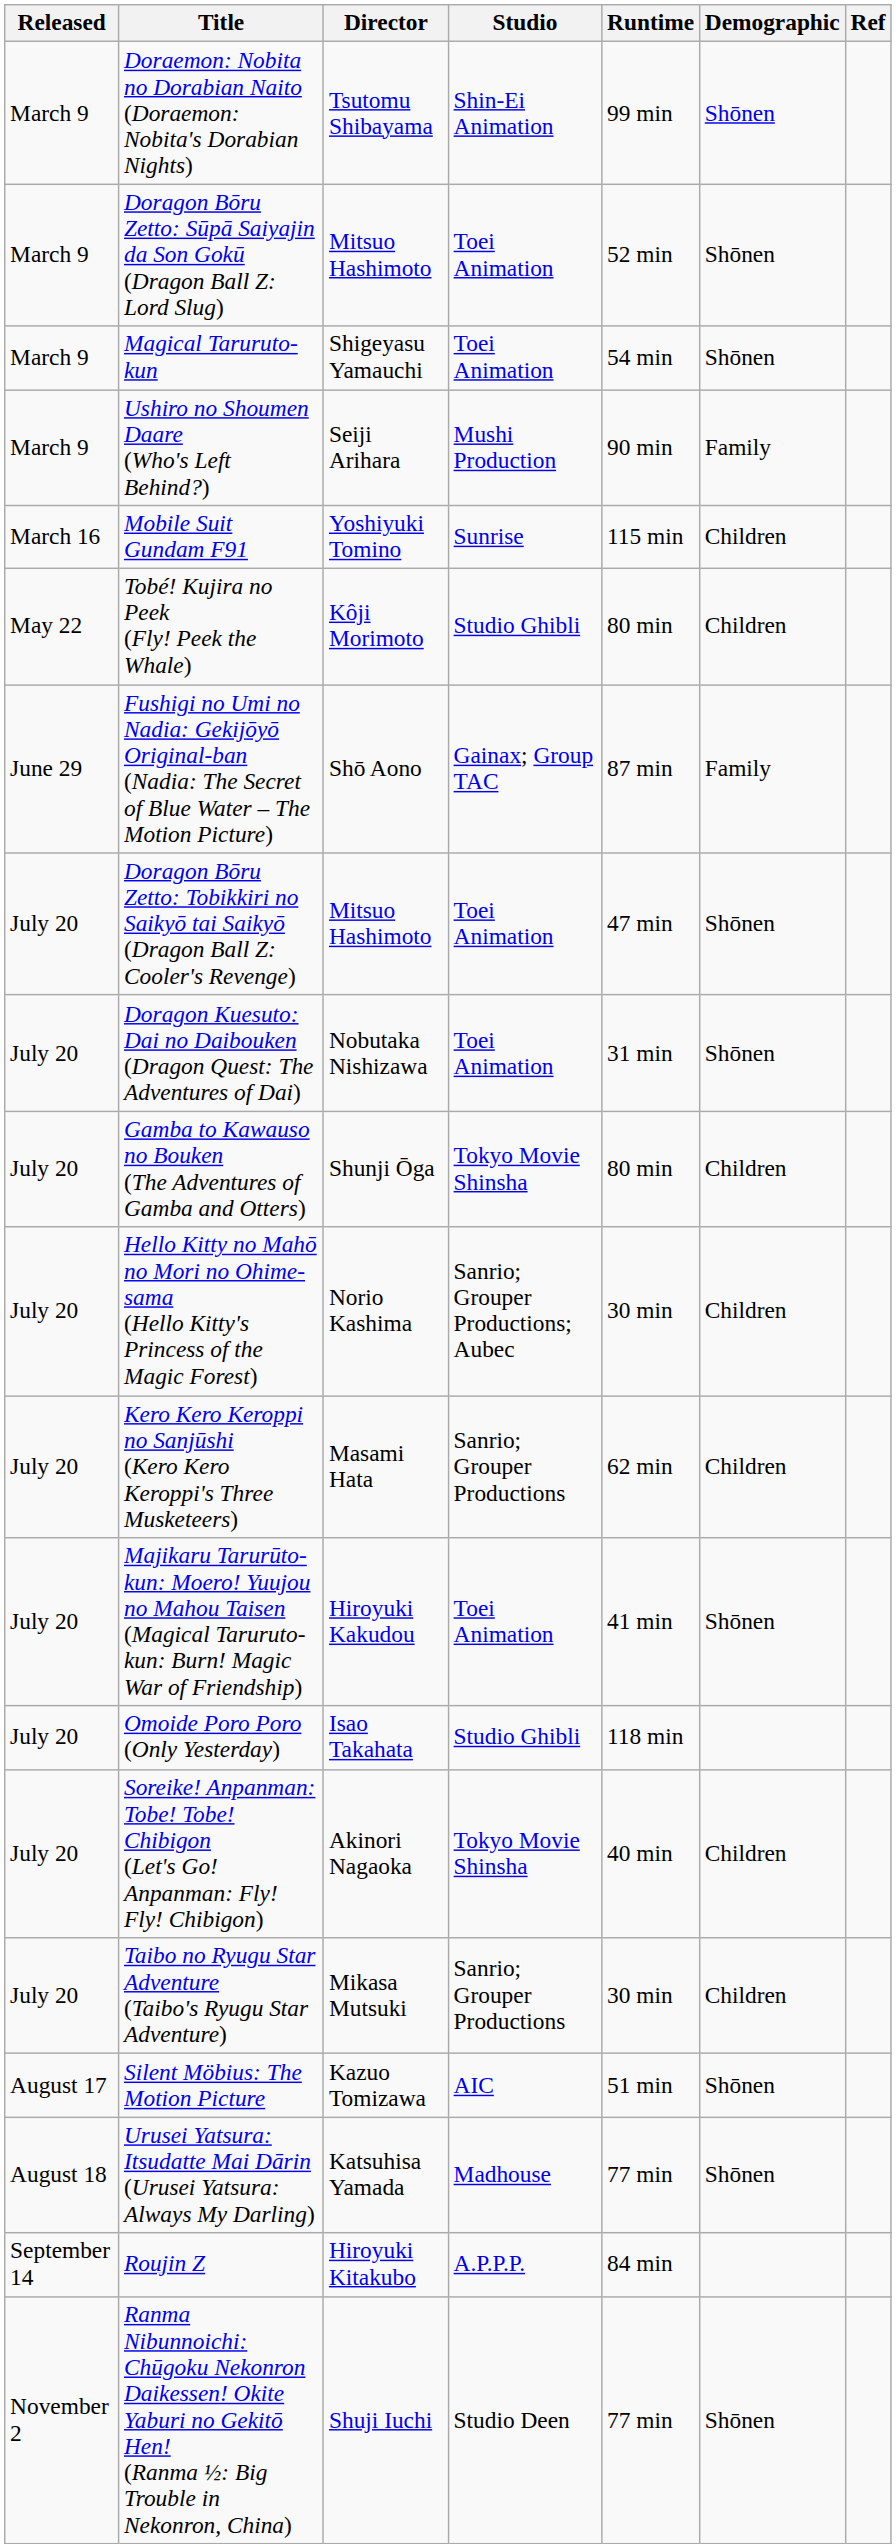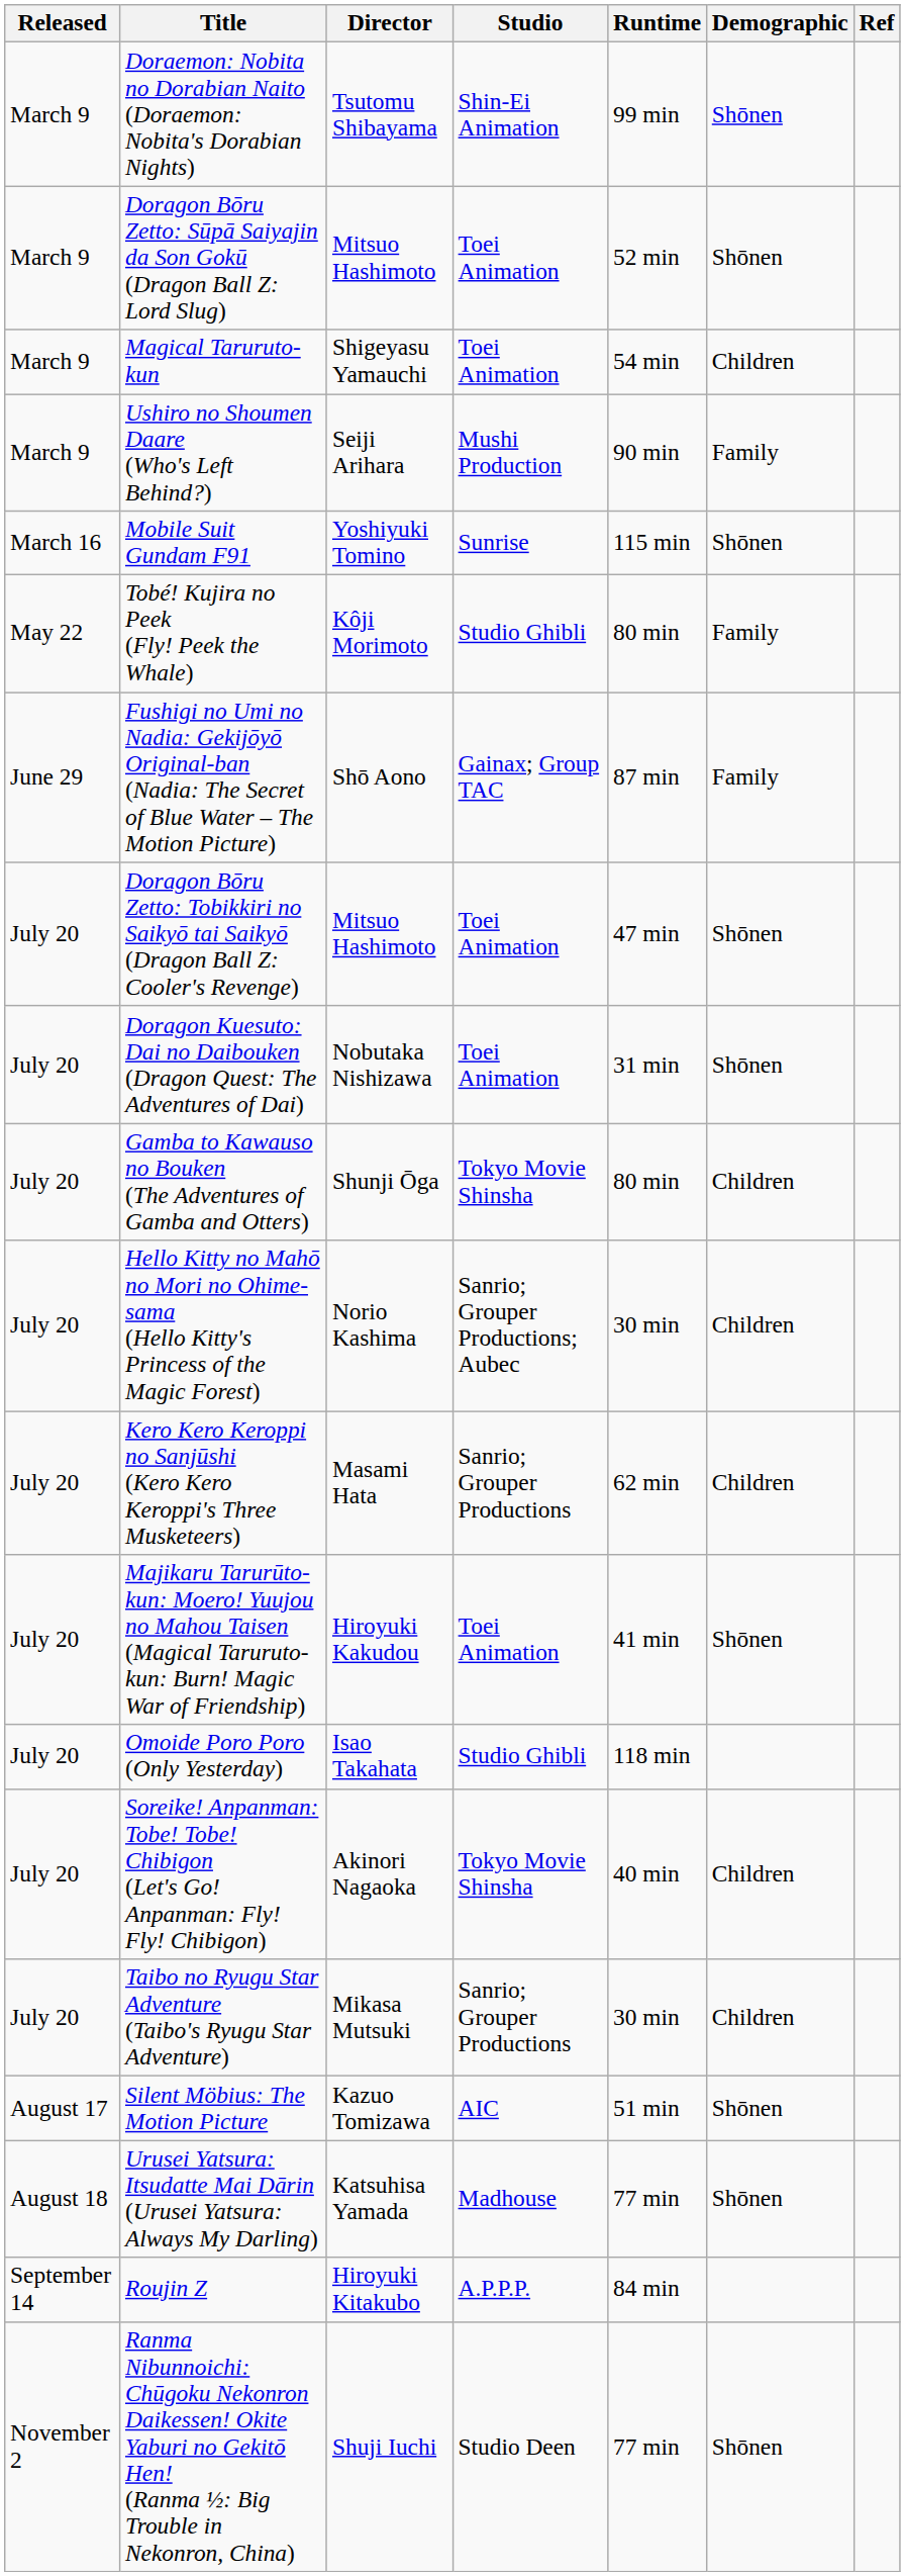 <table class="wikitable sortable" border="1">
 <tr>
 <th>Released</th>
 <th>Title</th>
 <th>Director</th>
 <th>Studio</th>
 <th>Runtime</th>
 <th>Demographic</th>
 <th>Ref</th>
 </tr>
 <tr>
 <td>March 9</td>
 <td><em><a href='#'>Doraemon: Nobita no Dorabian Naito</a></em><br>(<em>Doraemon: Nobita's Dorabian Nights</em>)</td>
 <td><a href='#'>Tsutomu Shibayama</a></td>
 <td><a href='#'>Shin-Ei Animation</a></td>
 <td>99 min</td>
 <td><a href='#'>Shōnen</a></td>
 <td></td>
 </tr>
 <tr>
 <td>March 9</td>
 <td><em><a href='#'>Doragon Bōru Zetto: Sūpā Saiyajin da Son Gokū</a></em><br>(<em>Dragon Ball Z: Lord Slug</em>)</td>
 <td><a href='#'>Mitsuo Hashimoto</a></td>
 <td><a href='#'>Toei Animation</a></td>
 <td>52 min</td>
 <td>Shōnen</td>
 <td></td>
 </tr>
 <tr>
 <td>March 9</td>
 <td><em><a href='#'>Magical Taruruto-kun</a></em></td>
 <td>Shigeyasu Yamauchi</td>
 <td><a href='#'>Toei Animation</a></td>
 <td>54 min</td>
-<td>Shōnen</td>
+<td>Children</td>
 <td></td>
 </tr>
 <tr>
 <td>March 9</td>
 <td><em><a href='#'>Ushiro no Shoumen Daare</a></em><br>(<em>Who's Left Behind?</em>)</td>
 <td>Seiji Arihara</td>
 <td><a href='#'>Mushi Production</a></td>
 <td>90 min</td>
 <td>Family</td>
 <td></td>
 </tr>
 <tr>
 <td>March 16</td>
 <td><em><a href='#'>Mobile Suit Gundam F91</a></em></td>
 <td><a href='#'>Yoshiyuki Tomino</a></td>
 <td><a href='#'>Sunrise</a></td>
 <td>115 min</td>
-<td>Children</td>
+<td>Shōnen</td>
 <td></td>
 </tr>
 <tr>
 <td>May 22</td>
 <td><em>Tobé! Kujira no Peek</em><br>(<em>Fly! Peek the Whale</em>)</td>
 <td><a href='#'>Kôji Morimoto</a></td>
 <td><a href='#'>Studio Ghibli</a></td>
 <td>80 min</td>
-<td>Children</td>
+<td>Family</td>
 <td></td>
 </tr>
 <tr>
 <td>June 29</td>
 <td><em><a href='#'>Fushigi no Umi no Nadia: Gekijōyō Original-ban</a></em><br>(<em>Nadia: The Secret of Blue Water – The Motion Picture</em>)</td>
 <td>Shō Aono</td>
 <td><a href='#'>Gainax</a>; <a href='#'>Group TAC</a></td>
 <td>87 min</td>
 <td>Family</td>
 <td></td>
 </tr>
 <tr>
 <td>July 20</td>
 <td><em><a href='#'>Doragon Bōru Zetto: Tobikkiri no Saikyō tai Saikyō</a></em><br>(<em>Dragon Ball Z: Cooler's Revenge</em>)</td>
 <td><a href='#'>Mitsuo Hashimoto</a></td>
 <td><a href='#'>Toei Animation</a></td>
 <td>47 min</td>
 <td>Shōnen</td>
 <td></td>
 </tr>
 <tr>
 <td>July 20</td>
 <td><em><a href='#'>Doragon Kuesuto: Dai no Daibouken</a></em><br>(<em>Dragon Quest: The Adventures of Dai</em>)</td>
 <td>Nobutaka Nishizawa</td>
 <td><a href='#'>Toei Animation</a></td>
 <td>31 min</td>
 <td>Shōnen</td>
 <td></td>
 </tr>
 <tr>
 <td>July 20</td>
 <td><em><a href='#'>Gamba to Kawauso no Bouken</a></em><br>(<em>The Adventures of Gamba and Otters</em>)</td>
 <td>Shunji Ōga</td>
 <td><a href='#'>Tokyo Movie Shinsha</a></td>
 <td>80 min</td>
 <td>Children</td>
 <td></td>
 </tr>
 <tr>
 <td>July 20</td>
 <td><em><a href='#'>Hello Kitty no Mahō no Mori no Ohime-sama</a></em><br>(<em>Hello Kitty's Princess of the Magic Forest</em>)</td>
 <td>Norio Kashima</td>
 <td>Sanrio; Grouper Productions; Aubec</td>
 <td>30 min</td>
 <td>Children</td>
 <td></td>
 </tr>
 <tr>
 <td>July 20</td>
 <td><em><a href='#'>Kero Kero Keroppi no Sanjūshi</a></em><br>(<em>Kero Kero Keroppi's Three Musketeers</em>)</td>
 <td>Masami Hata</td>
 <td>Sanrio; Grouper Productions</td>
 <td>62 min</td>
 <td>Children</td>
 <td></td>
 </tr>
 <tr>
 <td>July 20</td>
 <td><em><a href='#'>Majikaru Tarurūto-kun: Moero! Yuujou no Mahou Taisen</a></em><br>(<em>Magical Taruruto-kun: Burn! Magic War of Friendship</em>)</td>
 <td><a href='#'>Hiroyuki Kakudou</a></td>
 <td><a href='#'>Toei Animation</a></td>
 <td>41 min</td>
 <td>Shōnen</td>
 <td></td>
 </tr>
 <tr>
 <td>July 20</td>
 <td><em><a href='#'>Omoide Poro Poro</a></em><br>(<em>Only Yesterday</em>)</td>
 <td><a href='#'>Isao Takahata</a></td>
 <td><a href='#'>Studio Ghibli</a></td>
 <td>118 min</td>
 <td></td>
 <td></td>
 </tr>
 <tr>
 <td>July 20</td>
 <td><em><a href='#'>Soreike! Anpanman: Tobe! Tobe! Chibigon</a></em><br>(<em>Let's Go! Anpanman: Fly! Fly! Chibigon</em>)</td>
 <td>Akinori Nagaoka</td>
 <td><a href='#'>Tokyo Movie Shinsha</a></td>
 <td>40 min</td>
 <td>Children</td>
 <td></td>
 </tr>
 <tr>
 <td>July 20</td>
 <td><em><a href='#'>Taibo no Ryugu Star Adventure</a></em><br>(<em>Taibo's Ryugu Star Adventure</em>)</td>
 <td>Mikasa Mutsuki</td>
 <td>Sanrio; Grouper Productions</td>
 <td>30 min</td>
 <td>Children</td>
 <td></td>
 </tr>
 <tr>
 <td>August 17</td>
 <td><em><a href='#'>Silent Möbius: The Motion Picture</a></em></td>
 <td>Kazuo Tomizawa</td>
 <td><a href='#'>AIC</a></td>
 <td>51 min</td>
 <td>Shōnen</td>
 <td></td>
 </tr>
 <tr>
 <td>August 18</td>
 <td><em><a href='#'>Urusei Yatsura: Itsudatte Mai Dārin</a></em><br>(<em>Urusei Yatsura: Always My Darling</em>)</td>
 <td>Katsuhisa Yamada</td>
 <td><a href='#'>Madhouse</a></td>
 <td>77 min</td>
 <td>Shōnen</td>
 <td></td>
 </tr>
 <tr>
 <td>September 14</td>
 <td><em><a href='#'>Roujin Z</a></em></td>
 <td><a href='#'>Hiroyuki Kitakubo</a></td>
 <td><a href='#'>A.P.P.P.</a></td>
 <td>84 min</td>
 <td></td>
 <td></td>
 </tr>
 <tr>
 <td>November 2</td>
 <td><em><a href='#'>Ranma Nibunnoichi: Chūgoku Nekonron Daikessen! Okite Yaburi no Gekitō Hen!</a></em><br>(<em>Ranma ½: Big Trouble in Nekonron, China</em>)</td>
 <td><a href='#'>Shuji Iuchi</a></td>
 <td>Studio Deen</td>
 <td>77 min</td>
 <td>Shōnen</td>
 <td></td>
 </tr>
 </table>
